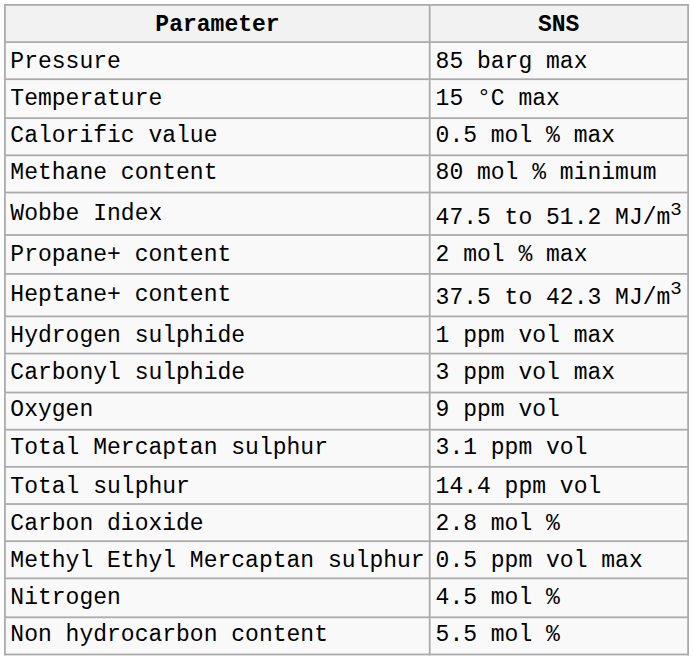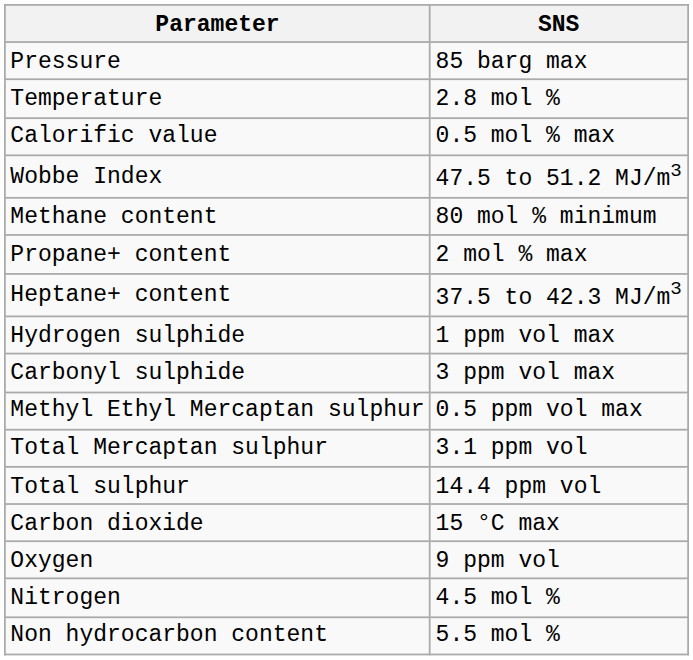 <table class="wikitable">
 <tr>
 <th>Parameter</th>
 <th>SNS</th>
 </tr>
 <tr>
 <td>Pressure</td>
 <td>85 barg max</td>
 </tr>
 <tr>
 <td>Temperature</td>
-<td>15 °C max</td>
+<td>2.8 mol %</td>
 </tr>
 <tr>
 <td>Calorific value</td>
 <td>0.5 mol % max</td>
 </tr>
 <tr>
+<td>Wobbe Index</td>
+<td>47.5 to 51.2 MJ/m<sup>3</sup></td>
+</tr>
+<tr>
 <td>Methane content</td>
 <td>80 mol % minimum</td>
-</tr>
-<tr>
-<td>Wobbe Index</td>
-<td>47.5 to 51.2 MJ/m<sup>3</sup></td>
 </tr>
 <tr>
 <td>Propane+ content</td>
 <td>2 mol % max</td>
 </tr>
 <tr>
 <td>Heptane+ content</td>
 <td>37.5 to 42.3 MJ/m<sup>3</sup></td>
 </tr>
 <tr>
 <td>Hydrogen sulphide</td>
 <td>1 ppm vol max</td>
 </tr>
 <tr>
 <td>Carbonyl sulphide</td>
 <td>3 ppm vol max</td>
 </tr>
 <tr>
-<td>Oxygen</td>
-<td>9 ppm vol</td>
+<td>Methyl Ethyl Mercaptan sulphur</td>
+<td>0.5 ppm vol max</td>
 </tr>
 <tr>
 <td>Total Mercaptan sulphur</td>
 <td>3.1 ppm vol</td>
 </tr>
 <tr>
 <td>Total sulphur</td>
 <td>14.4 ppm vol</td>
 </tr>
 <tr>
 <td>Carbon dioxide</td>
-<td>2.8 mol %</td>
+<td>15 °C max</td>
 </tr>
 <tr>
-<td>Methyl Ethyl Mercaptan sulphur</td>
-<td>0.5 ppm vol max</td>
+<td>Oxygen</td>
+<td>9 ppm vol</td>
 </tr>
 <tr>
 <td>Nitrogen</td>
 <td>4.5 mol %</td>
 </tr>
 <tr>
 <td>Non hydrocarbon content</td>
 <td>5.5 mol %</td>
 </tr>
 </table>
